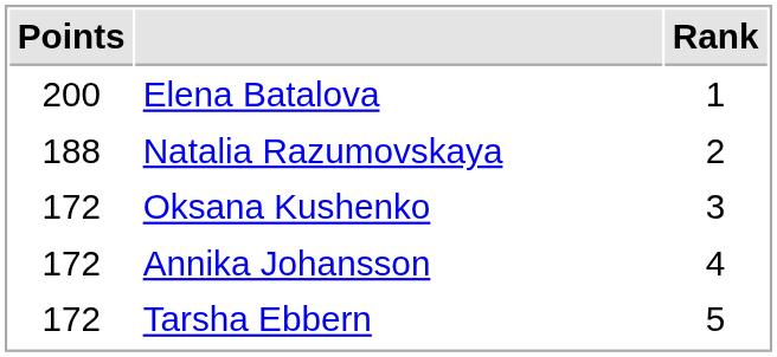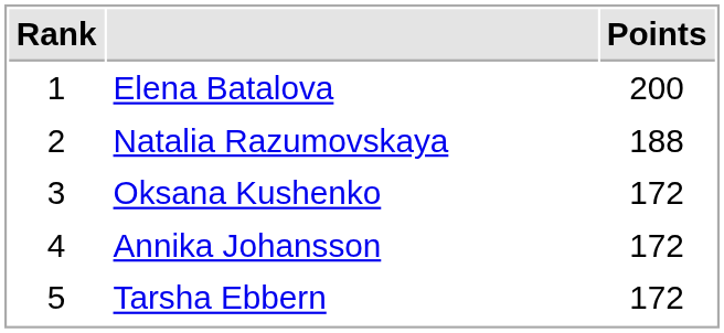 <table cellspacing="1" cellpadding="3" style="border:1px solid #AAAAAA;font-size:86%">
 <tr bgcolor="#E4E4E4">
+<th style="border-bottom:1px solid #AAAAAA" width=10>Rank</th>
+<th style="border-bottom:1px solid #AAAAAA" width=200></th>
 <th style="border-bottom:1px solid #AAAAAA" width=20>Points</th>
-<th style="border-bottom:1px solid #AAAAAA" width=200></th>
-<th style="border-bottom:1px solid #AAAAAA" width=10>Rank</th>
 </tr>
 <tr>
+<td align="center">1</td>
+<td> <a href='#'>Elena Batalova</a></td>
 <td align=center>200</td>
-<td> <a href='#'>Elena Batalova</a></td>
-<td align="center">1</td>
 </tr>
 <tr>
+<td align="center">2</td>
+<td> <a href='#'>Natalia Razumovskaya</a></td>
 <td align=center>188</td>
-<td> <a href='#'>Natalia Razumovskaya</a></td>
-<td align="center">2</td>
 </tr>
 <tr>
+<td align="center">3</td>
+<td> <a href='#'>Oksana Kushenko</a></td>
 <td align=center>172</td>
-<td> <a href='#'>Oksana Kushenko</a></td>
-<td align="center">3</td>
 </tr>
 <tr>
+<td align="center">4</td>
+<td> <a href='#'>Annika Johansson</a></td>
 <td align=center>172</td>
-<td> <a href='#'>Annika Johansson</a></td>
-<td align="center">4</td>
 </tr>
 <tr>
+<td align="center">5</td>
+<td> <a href='#'>Tarsha Ebbern</a></td>
 <td align=center>172</td>
-<td> <a href='#'>Tarsha Ebbern</a></td>
-<td align="center">5</td>
 </tr>
 </table>
